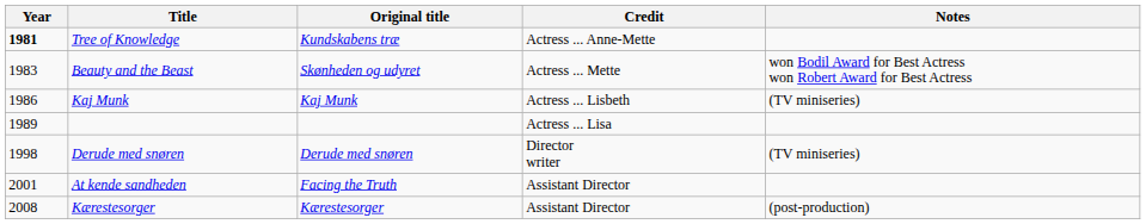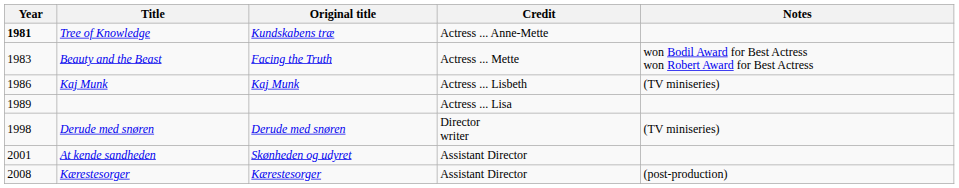 <table class="wikitable" width="80%">
 <tr>
 <th>Year</th>
 <th>Title</th>
 <th>Original title</th>
 <th>Credit</th>
 <th>Notes</th>
 </tr>
 <tr>
 <td><strong>1981</strong></td>
 <td><em><a href='#'>Tree of Knowledge</a></em></td>
 <td><em><a href='#'>Kundskabens træ</a></em></td>
 <td>Actress ... Anne-Mette</td>
 <td></td>
 </tr>
 <tr>
 <td>1983</td>
 <td><em><a href='#'>Beauty and the Beast</a></em></td>
-<td><em><a href='#'>Skønheden og udyret</a></em></td>
+<td><em><a href='#'>Facing the Truth</a></em></td>
 <td>Actress ... Mette</td>
 <td>won <a href='#'>Bodil Award</a> for Best Actress<br>won <a href='#'>Robert Award</a> for Best Actress</td>
 </tr>
 <tr>
 <td>1986</td>
 <td><em><a href='#'>Kaj Munk</a></em></td>
 <td><em><a href='#'>Kaj Munk</a></em></td>
 <td>Actress ... Lisbeth</td>
 <td>(TV miniseries)</td>
 </tr>
 <tr>
 <td>1989</td>
 <td><em></em></td>
 <td><em></em></td>
 <td>Actress ... Lisa</td>
 <td></td>
 </tr>
 <tr>
 <td>1998</td>
 <td><em><a href='#'>Derude med snøren</a></em></td>
 <td><em><a href='#'>Derude med snøren</a></em></td>
 <td>Director<br>writer</td>
 <td>(TV miniseries)</td>
 </tr>
 <tr>
 <td>2001</td>
 <td><em><a href='#'>At kende sandheden</a></em></td>
-<td><em><a href='#'>Facing the Truth</a></em></td>
+<td><em><a href='#'>Skønheden og udyret</a></em></td>
 <td>Assistant Director</td>
 <td></td>
 </tr>
 <tr>
 <td>2008</td>
 <td><em><a href='#'>Kærestesorger</a></em></td>
 <td><em><a href='#'>Kærestesorger</a></em></td>
 <td>Assistant Director</td>
 <td>(post-production)</td>
 </tr>
 </table>
